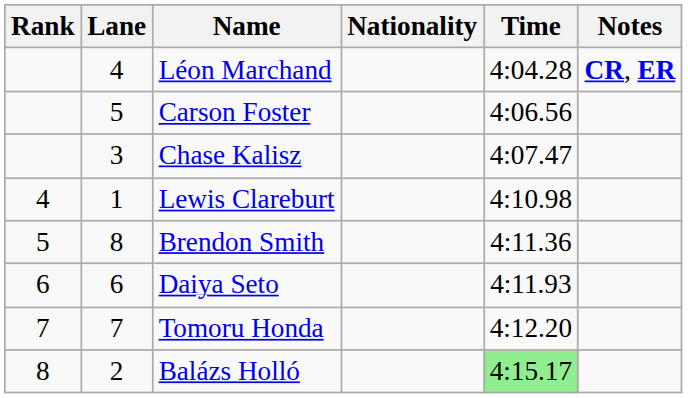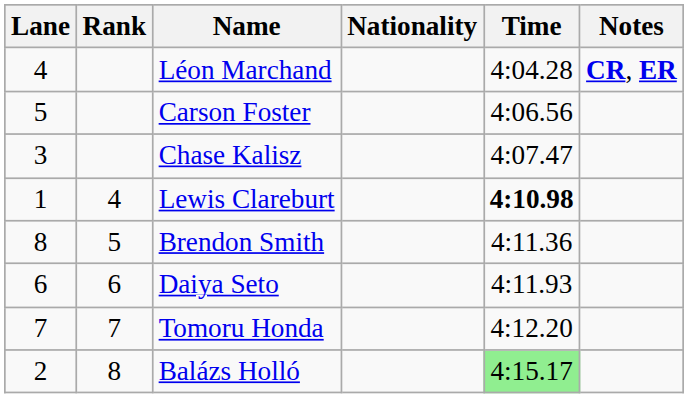 <table class="wikitable sortable" style="text-align:center">
 <tr>
+<th>Lane</th>
 <th>Rank</th>
-<th>Lane</th>
 <th>Name</th>
 <th>Nationality</th>
 <th>Time</th>
 <th>Notes</th>
 </tr>
 <tr>
+<td>4</td>
 <td></td>
-<td>4</td>
 <td align=left><a href='#'>Léon Marchand</a></td>
 <td align=left></td>
 <td>4:04.28</td>
 <td><strong><a href='#'>CR</a></strong>, <strong><a href='#'>ER</a></strong></td>
 </tr>
 <tr>
+<td>5</td>
 <td></td>
-<td>5</td>
 <td align=left><a href='#'>Carson Foster</a></td>
 <td align=left></td>
 <td>4:06.56</td>
 <td></td>
 </tr>
 <tr>
+<td>3</td>
 <td></td>
-<td>3</td>
 <td align=left><a href='#'>Chase Kalisz</a></td>
 <td align=left></td>
 <td>4:07.47</td>
 <td></td>
 </tr>
 <tr>
+<td>1</td>
 <td>4</td>
-<td>1</td>
 <td align=left><a href='#'>Lewis Clareburt</a></td>
 <td align=left></td>
-<td>4:10.98</td>
+<td><strong>4:10.98</strong></td>
 <td></td>
 </tr>
 <tr>
+<td>8</td>
 <td>5</td>
-<td>8</td>
 <td align=left><a href='#'>Brendon Smith</a></td>
 <td align=left></td>
 <td>4:11.36</td>
 <td></td>
 </tr>
 <tr>
 <td>6</td>
 <td>6</td>
 <td align=left><a href='#'>Daiya Seto</a></td>
 <td align=left></td>
 <td>4:11.93</td>
 <td></td>
 </tr>
 <tr>
 <td>7</td>
 <td>7</td>
 <td align=left><a href='#'>Tomoru Honda</a></td>
 <td align=left></td>
 <td>4:12.20</td>
 <td></td>
 </tr>
 <tr>
+<td>2</td>
 <td>8</td>
-<td>2</td>
 <td align=left><a href='#'>Balázs Holló</a></td>
 <td align=left></td>
 <td style="background: lightgreen;">4:15.17</td>
 <td></td>
 </tr>
 </table>
